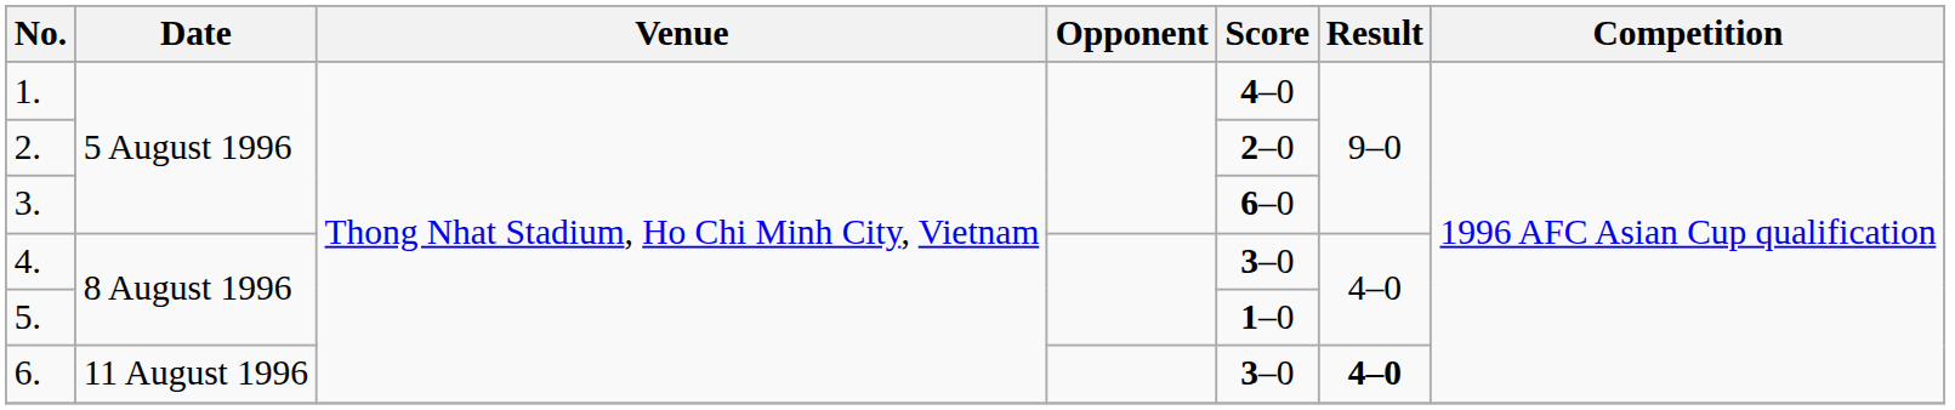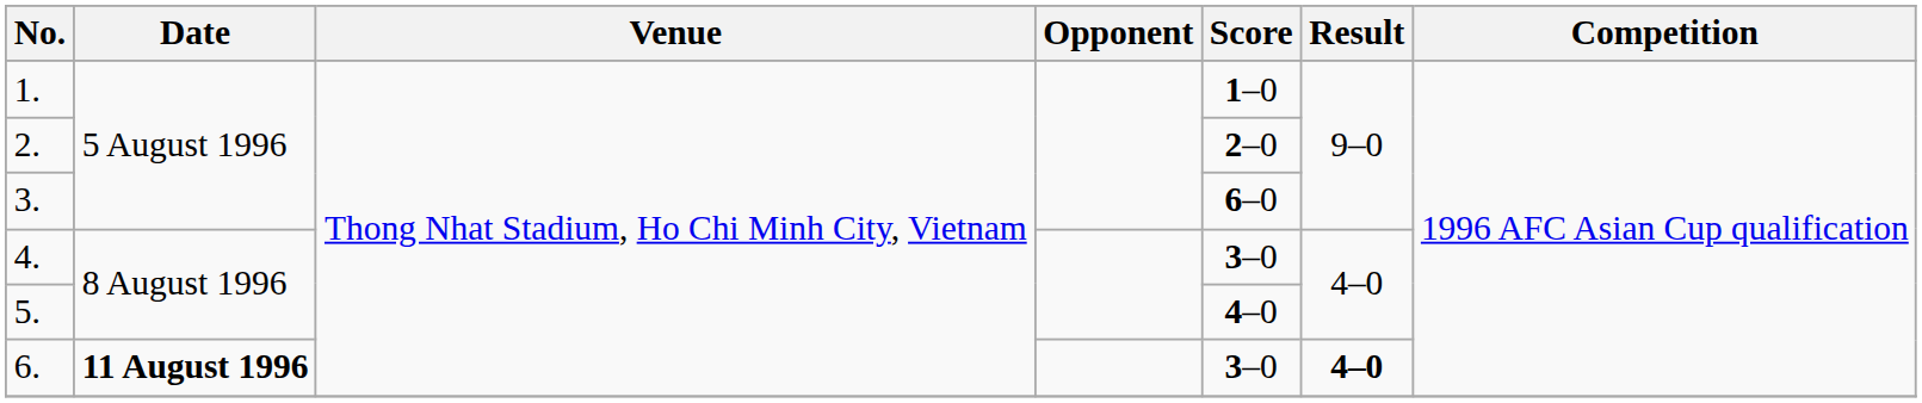 <table class="wikitable">
 <tr>
 <th>No.</th>
 <th>Date</th>
 <th>Venue</th>
 <th>Opponent</th>
 <th>Score</th>
 <th>Result</th>
 <th>Competition</th>
 </tr>
 <tr>
 <td>1.</td>
 <td rowspan=3>5 August 1996</td>
 <td rowspan=6><a href='#'>Thong Nhat Stadium</a>, <a href='#'>Ho Chi Minh City</a>, <a href='#'>Vietnam</a></td>
 <td rowspan=3></td>
-<td align=center><strong>4</strong>–0</td>
+<td align=center><strong>1</strong>–0</td>
 <td rowspan=3 align=center>9–0</td>
 <td rowspan=6><a href='#'>1996 AFC Asian Cup qualification</a></td>
 </tr>
 <tr>
 <td>2.</td>
 <td align=center><strong>2</strong>–0</td>
 </tr>
 <tr>
 <td>3.</td>
 <td align=center><strong>6</strong>–0</td>
 </tr>
 <tr>
 <td>4.</td>
 <td rowspan=2>8 August 1996</td>
 <td rowspan=2></td>
 <td align=center><strong>3</strong>–0</td>
 <td rowspan=2 align=center>4–0</td>
 </tr>
 <tr>
 <td>5.</td>
-<td align=center><strong>1</strong>–0</td>
+<td align=center><strong>4</strong>–0</td>
 </tr>
 <tr>
 <td>6.</td>
-<td>11 August 1996</td>
+<td><strong>11 August 1996</strong></td>
 <td></td>
 <td align=center><strong>3</strong>–0</td>
 <td align=center><strong>4–0</strong></td>
 </tr>
 <tr>
 </tr>
 </table>
